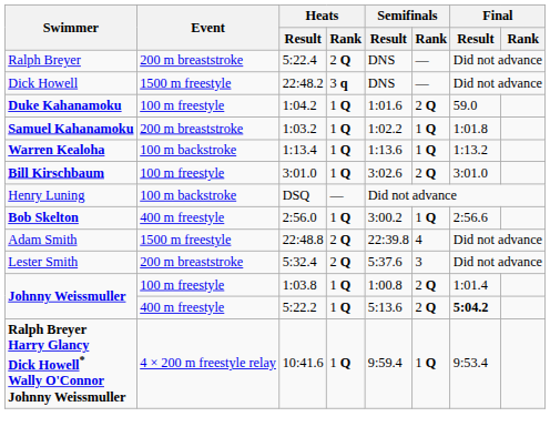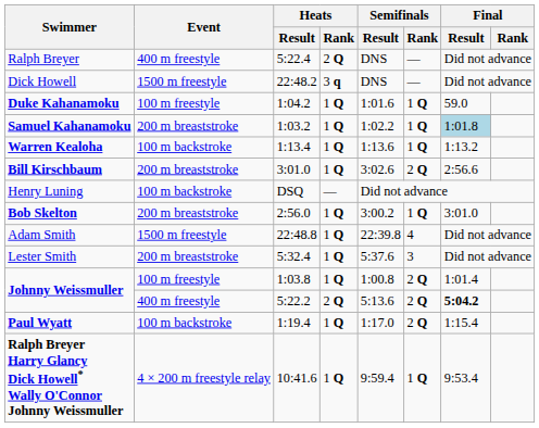 <table class=wikitable style="font-size:90%" style="text-align:center">
 <tr>
 <th rowspan=2>Swimmer</th>
 <th rowspan=2>Event</th>
 <th colspan=2>Heats</th>
 <th colspan=2>Semifinals</th>
 <th colspan=2>Final</th>
 </tr>
 <tr>
 <th>Result</th>
 <th>Rank</th>
 <th>Result</th>
 <th>Rank</th>
 <th>Result</th>
 <th>Rank</th>
 </tr>
 <tr>
 <td align=left><a href='#'>Ralph Breyer</a></td>
-<td align=left><a href='#'>200 m breaststroke</a></td>
+<td align=left><a href='#'>400 m freestyle</a></td>
 <td>5:22.4 </td>
 <td>2 <strong>Q</strong></td>
 <td>DNS</td>
 <td>—</td>
 <td colspan=2>Did not advance</td>
 </tr>
 <tr>
 <td align=left><a href='#'>Dick Howell</a></td>
 <td align=left><a href='#'>1500 m freestyle</a></td>
 <td>22:48.2</td>
 <td>3 <strong>q</strong></td>
 <td>DNS</td>
 <td>—</td>
 <td colspan=2>Did not advance</td>
 </tr>
 <tr>
 <td align=left><strong><a href='#'>Duke Kahanamoku</a></strong></td>
 <td align=left><a href='#'>100 m freestyle</a></td>
 <td>1:04.2</td>
 <td>1 <strong>Q</strong></td>
 <td>1:01.6</td>
-<td>2 <strong>Q</strong></td>
+<td>1 <strong>Q</strong></td>
 <td>59.0 </td>
 <td></td>
 </tr>
 <tr>
 <td align=left><strong><a href='#'>Samuel Kahanamoku</a></strong></td>
 <td align=left><a href='#'>200 m breaststroke</a></td>
 <td>1:03.2</td>
 <td>1 <strong>Q</strong></td>
 <td>1:02.2</td>
 <td>1 <strong>Q</strong></td>
-<td>1:01.8</td>
+<td style="background: lightblue;">1:01.8</td>
 <td></td>
 </tr>
 <tr>
 <td align=left><strong><a href='#'>Warren Kealoha</a></strong></td>
 <td align=left><a href='#'>100 m backstroke</a></td>
 <td>1:13.4 </td>
 <td>1 <strong>Q</strong></td>
 <td>1:13.6</td>
 <td>1 <strong>Q</strong></td>
 <td>1:13.2 </td>
 <td></td>
 </tr>
 <tr>
 <td align=left><strong><a href='#'>Bill Kirschbaum</a></strong></td>
-<td align=left><a href='#'>100 m freestyle</a></td>
+<td align=left><a href='#'>200 m breaststroke</a></td>
 <td>3:01.0 </td>
 <td>1 <strong>Q</strong></td>
 <td>3:02.6</td>
 <td>2 <strong>Q</strong></td>
-<td>3:01.0</td>
+<td>2:56.6</td>
 <td></td>
 </tr>
 <tr>
 <td align=left><a href='#'>Henry Luning</a></td>
 <td align=left><a href='#'>100 m backstroke</a></td>
 <td>DSQ</td>
 <td>—</td>
 <td colspan=4>Did not advance</td>
 </tr>
 <tr>
 <td align=left><strong><a href='#'>Bob Skelton</a></strong></td>
-<td align=left><a href='#'>400 m freestyle</a></td>
+<td align=left><a href='#'>200 m breaststroke</a></td>
 <td>2:56.0 </td>
 <td>1 <strong>Q</strong></td>
 <td>3:00.2</td>
 <td>1 <strong>Q</strong></td>
-<td>2:56.6</td>
+<td>3:01.0</td>
 <td></td>
 </tr>
 <tr>
 <td align=left><a href='#'>Adam Smith</a></td>
 <td align=left><a href='#'>1500 m freestyle</a></td>
 <td>22:48.8</td>
-<td>2 <strong>Q</strong></td>
+<td>1 <strong>Q</strong></td>
 <td>22:39.8</td>
 <td>4</td>
 <td colspan=2>Did not advance</td>
 </tr>
 <tr>
 <td align=left><a href='#'>Lester Smith</a></td>
 <td align=left><a href='#'>200 m breaststroke</a></td>
 <td>5:32.4</td>
-<td>2 <strong>Q</strong></td>
+<td>1 <strong>Q</strong></td>
 <td>5:37.6</td>
 <td>3</td>
 <td colspan=2>Did not advance</td>
 </tr>
 <tr>
 <td rowspan=2 align=left><strong><a href='#'>Johnny Weissmuller</a></strong></td>
 <td align=left><a href='#'>100 m freestyle</a></td>
 <td>1:03.8</td>
 <td>1 <strong>Q</strong></td>
 <td>1:00.8 </td>
 <td>2 <strong>Q</strong></td>
 <td>1:01.4</td>
 <td></td>
 </tr>
 <tr>
 <td align=left><a href='#'>400 m freestyle</a></td>
 <td>5:22.2 </td>
-<td>1 <strong>Q</strong></td>
+<td>2 <strong>Q</strong></td>
 <td>5:13.6 </td>
 <td>2 <strong>Q</strong></td>
 <td><strong>5:04.2 </strong></td>
+<td></td>
+</tr>
+<tr>
+<td align=left><strong><a href='#'>Paul Wyatt</a></strong></td>
+<td align=left><a href='#'>100 m backstroke</a></td>
+<td>1:19.4</td>
+<td>1 <strong>Q</strong></td>
+<td>1:17.0</td>
+<td>2 <strong>Q</strong></td>
+<td>1:15.4</td>
 <td></td>
 </tr>
 <tr>
 <td align=left><strong>Ralph Breyer <br> <a href='#'>Harry Glancy</a> <br> <a href='#'>Dick Howell</a><sup>*</sup> <br> <a href='#'>Wally O'Connor</a> <br> Johnny Weissmuller</strong></td>
 <td align=left><a href='#'>4 × 200 m freestyle relay</a></td>
 <td>10:41.6</td>
 <td>1 <strong>Q</strong></td>
 <td>9:59.4 </td>
 <td>1 <strong>Q</strong></td>
 <td>9:53.4 </td>
 <td></td>
 </tr>
 </table>
